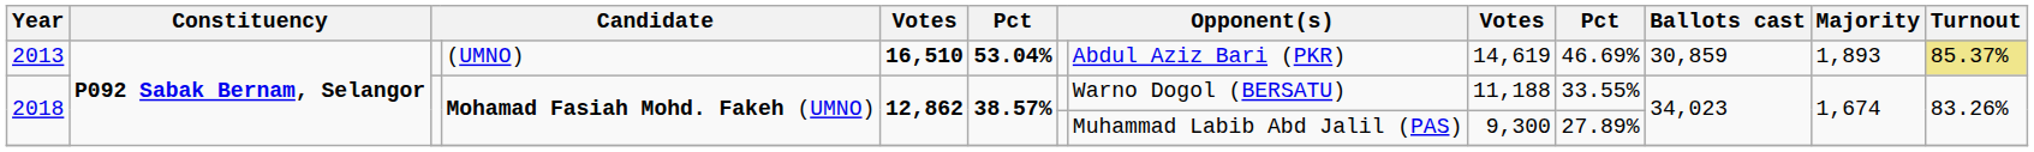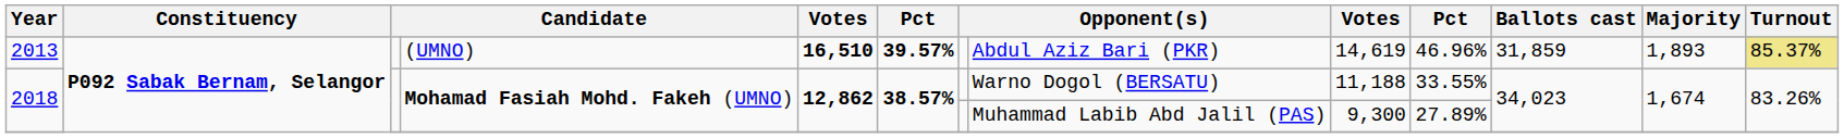 <table class="wikitable" style="margin:0.5em ; font-size:95%">
 <tr>
 <th>Year</th>
 <th>Constituency</th>
 <th colspan=2>Candidate</th>
 <th>Votes</th>
 <th>Pct</th>
 <th colspan=2>Opponent(s)</th>
 <th>Votes</th>
 <th>Pct</th>
 <th>Ballots cast</th>
 <th>Majority</th>
 <th>Turnout</th>
 </tr>
 <tr>
 <td><a href='#'>2013</a></td>
 <td rowspan=6><strong>P092 <a href='#'>Sabak Bernam</a>, Selangor</strong></td>
 <td></td>
 <td> (<a href='#'>UMNO</a>)</td>
 <td align="right"><strong>16,510</strong></td>
-<td><strong>53.04%</strong></td>
+<td><strong>39.57%</strong></td>
 <td></td>
 <td><a href='#'>Abdul Aziz Bari</a> (<a href='#'>PKR</a>)</td>
 <td align="right">14,619</td>
-<td>46.69%</td>
-<td>30,859</td>
+<td>46.96%</td>
+<td>31,859</td>
 <td>1,893</td>
 <td style="background: khaki;">85.37%</td>
 </tr>
 <tr>
 <td rowspan=2><a href='#'>2018</a></td>
 <td rowspan=2 ></td>
 <td rowspan=2><strong>Mohamad Fasiah Mohd. Fakeh</strong> (<a href='#'>UMNO</a>)</td>
 <td rowspan=2 align="right"><strong>12,862</strong></td>
 <td rowspan=2><strong>38.57%</strong></td>
 <td></td>
 <td>Warno Dogol (<a href='#'>BERSATU</a>)</td>
 <td align="right">11,188</td>
 <td>33.55%</td>
 <td rowspan=2>34,023</td>
 <td rowspan=2>1,674</td>
 <td rowspan=2>83.26%</td>
 </tr>
 <tr>
 <td></td>
 <td>Muhammad Labib Abd Jalil (<a href='#'>PAS</a>)</td>
 <td align="right">9,300</td>
 <td>27.89%</td>
 </tr>
 <tr>
 </tr>
 </table>
